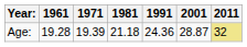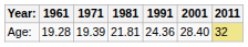 <table class="wikitable">
 <tr>
 <th>Year:</th>
 <th>1961</th>
 <th>1971</th>
 <th>1981</th>
 <th>1991</th>
 <th>2001</th>
 <th>2011</th>
 </tr>
 <tr>
 <td>Age:</td>
 <td>19.28</td>
 <td>19.39</td>
-<td>21.18</td>
+<td>21.81</td>
 <td>24.36</td>
-<td>28.87</td>
+<td>28.40</td>
 <td style="background: khaki;">32</td>
 </tr>
 </table>
